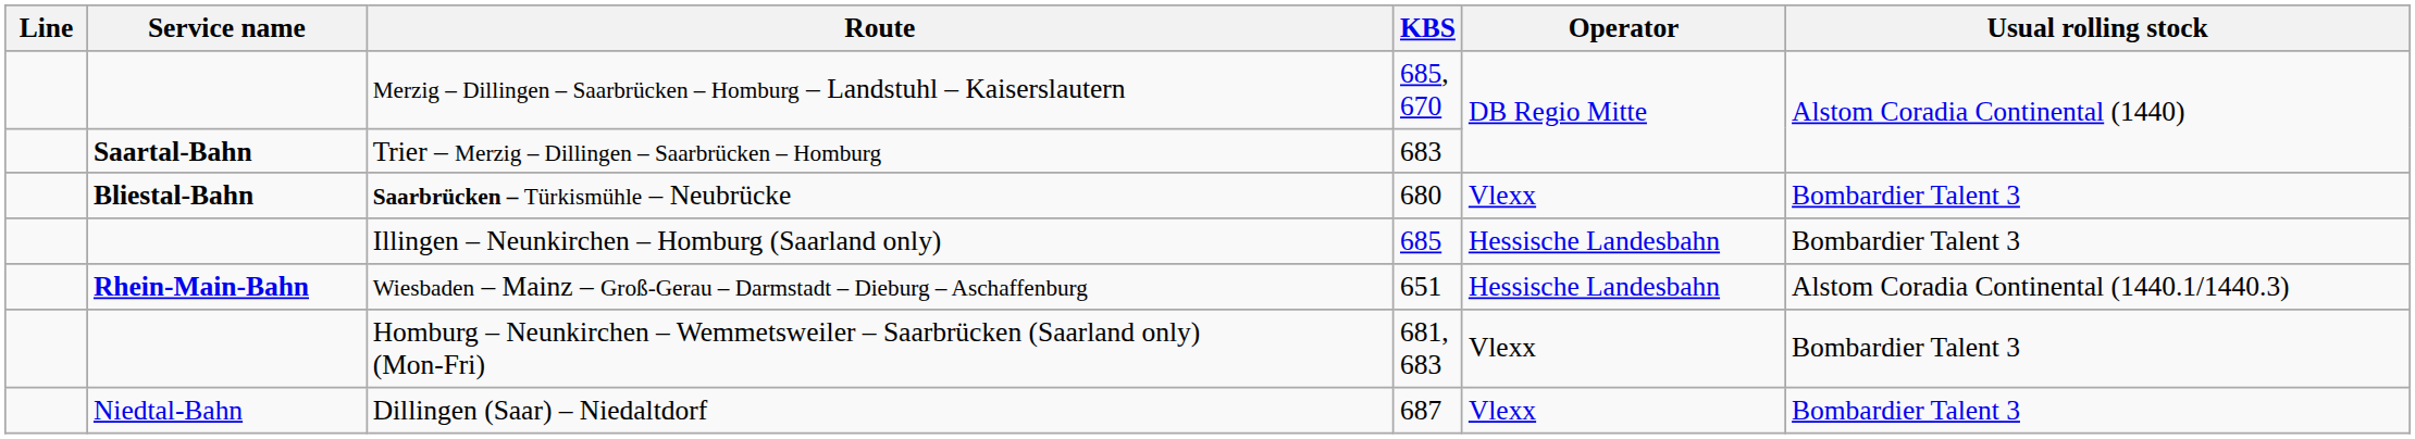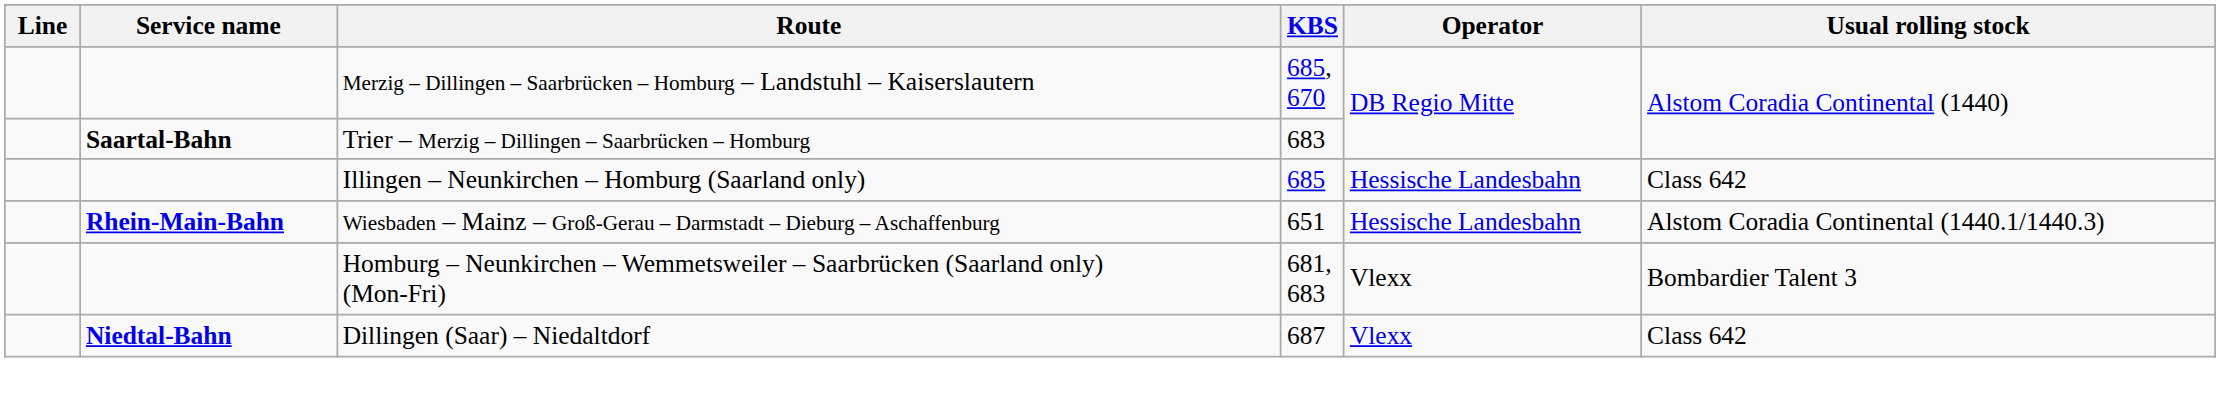 <table class="wikitable" style="font-size:91%; width:100%;">
 <tr>
 <th>Line</th>
 <th>Service name</th>
 <th>Route</th>
 <th style="width:20px;"><a href='#'>KBS</a></th>
 <th>Operator</th>
 <th>Usual rolling stock</th>
 </tr>
 <tr>
 <td style="font-size:111%;"></td>
 <td></td>
 <td><small>Merzig – Dillingen – Saarbrücken – Homburg</small> – Landstuhl – Kaiserslautern</td>
 <td><a href='#'>685</a>, <a href='#'>670</a></td>
 <td rowspan="2"><a href='#'>DB Regio Mitte</a></td>
 <td rowspan="2"><a href='#'>Alstom Coradia Continental</a> (1440)</td>
 </tr>
 <tr>
 <td style="font-size:111%;"></td>
 <td><strong>Saartal-Bahn</strong></td>
 <td>Trier – <small>Merzig – Dillingen – Saarbrücken – Homburg</small></td>
 <td>683</td>
 </tr>
 <tr>
-<td style="font-size:111%;"></td>
-<td><strong>Bliestal-Bahn</strong></td>
-<td><small><strong>Saarbrücken – </strong> Türkismühle</small> – Neubrücke</td>
-<td>680</td>
-<td><a href='#'>Vlexx</a></td>
-<td><a href='#'>Bombardier Talent 3</a></td>
-</tr>
-<tr>
 <td style="font-size:111%"></td>
 <td></td>
 <td>Illingen – Neunkirchen – Homburg (Saarland only)</td>
 <td><a href='#'>685</a></td>
 <td><a href='#'>Hessische Landesbahn</a></td>
-<td>Bombardier Talent 3</td>
+<td>Class 642</td>
 </tr>
 <tr>
 <td style="font-size:111%;"></td>
 <td><strong><a href='#'>Rhein-Main-Bahn</a></strong></td>
 <td><small>Wiesbaden</small> – Mainz – <small>Groß-Gerau – Darmstadt – Dieburg – Aschaffenburg</small></td>
 <td>651</td>
 <td><a href='#'>Hessische Landesbahn</a></td>
 <td>Alstom Coradia Continental (1440.1/1440.3)</td>
 </tr>
 <tr>
 <td style="font-size:111%"></td>
 <td></td>
 <td>Homburg – Neunkirchen – Wemmetsweiler – Saarbrücken (Saarland only)<br>(Mon-Fri)</td>
 <td>681, 683</td>
 <td>Vlexx</td>
 <td>Bombardier Talent 3</td>
 </tr>
 <tr>
 <td style="font-size:111%"></td>
-<td><a href='#'>Niedtal-Bahn</a></td>
+<td><strong><a href='#'>Niedtal-Bahn</a></strong></td>
 <td>Dillingen (Saar) – Niedaltdorf</td>
 <td>687</td>
 <td><a href='#'>Vlexx</a></td>
-<td><a href='#'>Bombardier Talent 3</a></td>
+<td>Class 642</td>
 </tr>
 </table>
